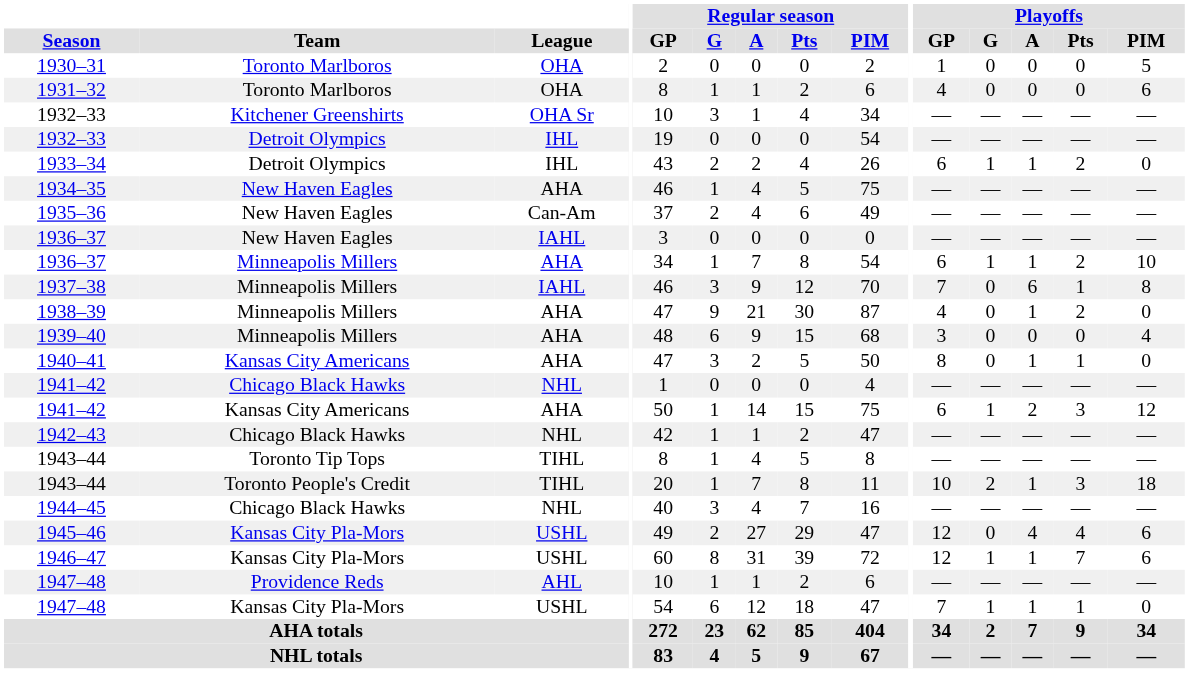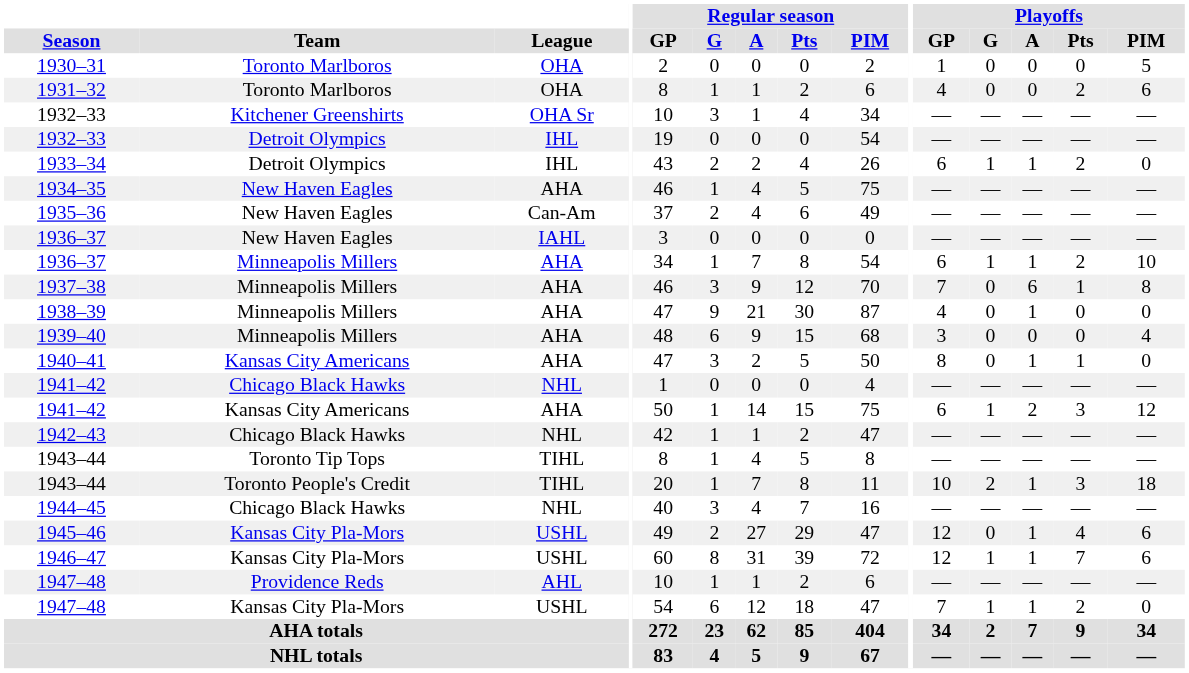 <table border="0" cellpadding="1" cellspacing="0" style="text-align:center; width:60em">
 <tr bgcolor="#e0e0e0">
 <th colspan="3" bgcolor="#ffffff"></th>
 <th rowspan="100" bgcolor="#ffffff"></th>
 <th colspan="5"><a href='#'>Regular season</a></th>
 <th rowspan="100" bgcolor="#ffffff"></th>
 <th colspan="5"><a href='#'>Playoffs</a></th>
 </tr>
 <tr bgcolor="#e0e0e0">
 <th><a href='#'>Season</a></th>
 <th>Team</th>
 <th>League</th>
 <th>GP</th>
 <th><a href='#'>G</a></th>
 <th><a href='#'>A</a></th>
 <th><a href='#'>Pts</a></th>
 <th><a href='#'>PIM</a></th>
 <th>GP</th>
 <th>G</th>
 <th>A</th>
 <th>Pts</th>
 <th>PIM</th>
 </tr>
 <tr>
 <td><a href='#'>1930–31</a></td>
 <td><a href='#'>Toronto Marlboros</a></td>
 <td><a href='#'>OHA</a></td>
 <td>2</td>
 <td>0</td>
 <td>0</td>
 <td>0</td>
 <td>2</td>
 <td>1</td>
 <td>0</td>
 <td>0</td>
 <td>0</td>
 <td>5</td>
 </tr>
 <tr bgcolor="#f0f0f0">
 <td><a href='#'>1931–32</a></td>
 <td>Toronto Marlboros</td>
 <td>OHA</td>
 <td>8</td>
 <td>1</td>
 <td>1</td>
 <td>2</td>
 <td>6</td>
 <td>4</td>
 <td>0</td>
 <td>0</td>
-<td>0</td>
+<td>2</td>
 <td>6</td>
 </tr>
 <tr>
 <td>1932–33</td>
 <td><a href='#'>Kitchener Greenshirts</a></td>
 <td><a href='#'>OHA Sr</a></td>
 <td>10</td>
 <td>3</td>
 <td>1</td>
 <td>4</td>
 <td>34</td>
 <td>—</td>
 <td>—</td>
 <td>—</td>
 <td>—</td>
 <td>—</td>
 </tr>
 <tr bgcolor="#f0f0f0">
 <td><a href='#'>1932–33</a></td>
 <td><a href='#'>Detroit Olympics</a></td>
 <td><a href='#'>IHL</a></td>
 <td>19</td>
 <td>0</td>
 <td>0</td>
 <td>0</td>
 <td>54</td>
 <td>—</td>
 <td>—</td>
 <td>—</td>
 <td>—</td>
 <td>—</td>
 </tr>
 <tr>
 <td><a href='#'>1933–34</a></td>
 <td>Detroit Olympics</td>
 <td>IHL</td>
 <td>43</td>
 <td>2</td>
 <td>2</td>
 <td>4</td>
 <td>26</td>
 <td>6</td>
 <td>1</td>
 <td>1</td>
 <td>2</td>
 <td>0</td>
 </tr>
 <tr bgcolor="#f0f0f0">
 <td><a href='#'>1934–35</a></td>
 <td><a href='#'>New Haven Eagles</a></td>
 <td>AHA</td>
 <td>46</td>
 <td>1</td>
 <td>4</td>
 <td>5</td>
 <td>75</td>
 <td>—</td>
 <td>—</td>
 <td>—</td>
 <td>—</td>
 <td>—</td>
 </tr>
 <tr>
 <td><a href='#'>1935–36</a></td>
 <td>New Haven Eagles</td>
 <td>Can-Am</td>
 <td>37</td>
 <td>2</td>
 <td>4</td>
 <td>6</td>
 <td>49</td>
 <td>—</td>
 <td>—</td>
 <td>—</td>
 <td>—</td>
 <td>—</td>
 </tr>
 <tr bgcolor="#f0f0f0">
 <td><a href='#'>1936–37</a></td>
 <td>New Haven Eagles</td>
 <td><a href='#'>IAHL</a></td>
 <td>3</td>
 <td>0</td>
 <td>0</td>
 <td>0</td>
 <td>0</td>
 <td>—</td>
 <td>—</td>
 <td>—</td>
 <td>—</td>
 <td>—</td>
 </tr>
 <tr>
 <td><a href='#'>1936–37</a></td>
 <td><a href='#'>Minneapolis Millers</a></td>
 <td><a href='#'>AHA</a></td>
 <td>34</td>
 <td>1</td>
 <td>7</td>
 <td>8</td>
 <td>54</td>
 <td>6</td>
 <td>1</td>
 <td>1</td>
 <td>2</td>
 <td>10</td>
 </tr>
 <tr bgcolor="#f0f0f0">
 <td><a href='#'>1937–38</a></td>
 <td>Minneapolis Millers</td>
-<td><a href='#'>IAHL</a></td>
+<td>AHA</td>
 <td>46</td>
 <td>3</td>
 <td>9</td>
 <td>12</td>
 <td>70</td>
 <td>7</td>
 <td>0</td>
 <td>6</td>
 <td>1</td>
 <td>8</td>
 </tr>
 <tr>
 <td><a href='#'>1938–39</a></td>
 <td>Minneapolis Millers</td>
 <td>AHA</td>
 <td>47</td>
 <td>9</td>
 <td>21</td>
 <td>30</td>
 <td>87</td>
 <td>4</td>
 <td>0</td>
 <td>1</td>
-<td>2</td>
+<td>0</td>
 <td>0</td>
 </tr>
 <tr bgcolor="#f0f0f0">
 <td><a href='#'>1939–40</a></td>
 <td>Minneapolis Millers</td>
 <td>AHA</td>
 <td>48</td>
 <td>6</td>
 <td>9</td>
 <td>15</td>
 <td>68</td>
 <td>3</td>
 <td>0</td>
 <td>0</td>
 <td>0</td>
 <td>4</td>
 </tr>
 <tr>
 <td><a href='#'>1940–41</a></td>
 <td><a href='#'>Kansas City Americans</a></td>
 <td>AHA</td>
 <td>47</td>
 <td>3</td>
 <td>2</td>
 <td>5</td>
 <td>50</td>
 <td>8</td>
 <td>0</td>
 <td>1</td>
 <td>1</td>
 <td>0</td>
 </tr>
 <tr bgcolor="#f0f0f0">
 <td><a href='#'>1941–42</a></td>
 <td><a href='#'>Chicago Black Hawks</a></td>
 <td><a href='#'>NHL</a></td>
 <td>1</td>
 <td>0</td>
 <td>0</td>
 <td>0</td>
 <td>4</td>
 <td>—</td>
 <td>—</td>
 <td>—</td>
 <td>—</td>
 <td>—</td>
 </tr>
 <tr>
 <td><a href='#'>1941–42</a></td>
 <td>Kansas City Americans</td>
 <td>AHA</td>
 <td>50</td>
 <td>1</td>
 <td>14</td>
 <td>15</td>
 <td>75</td>
 <td>6</td>
 <td>1</td>
 <td>2</td>
 <td>3</td>
 <td>12</td>
 </tr>
 <tr bgcolor="#f0f0f0">
 <td><a href='#'>1942–43</a></td>
 <td>Chicago Black Hawks</td>
 <td>NHL</td>
 <td>42</td>
 <td>1</td>
 <td>1</td>
 <td>2</td>
 <td>47</td>
 <td>—</td>
 <td>—</td>
 <td>—</td>
 <td>—</td>
 <td>—</td>
 </tr>
 <tr>
 <td>1943–44</td>
 <td>Toronto Tip Tops</td>
 <td>TIHL</td>
 <td>8</td>
 <td>1</td>
 <td>4</td>
 <td>5</td>
 <td>8</td>
 <td>—</td>
 <td>—</td>
 <td>—</td>
 <td>—</td>
 <td>—</td>
 </tr>
 <tr bgcolor="#f0f0f0">
 <td>1943–44</td>
 <td>Toronto People's Credit</td>
 <td>TIHL</td>
 <td>20</td>
 <td>1</td>
 <td>7</td>
 <td>8</td>
 <td>11</td>
 <td>10</td>
 <td>2</td>
 <td>1</td>
 <td>3</td>
 <td>18</td>
 </tr>
 <tr>
 <td><a href='#'>1944–45</a></td>
 <td>Chicago Black Hawks</td>
 <td>NHL</td>
 <td>40</td>
 <td>3</td>
 <td>4</td>
 <td>7</td>
 <td>16</td>
 <td>—</td>
 <td>—</td>
 <td>—</td>
 <td>—</td>
 <td>—</td>
 </tr>
 <tr bgcolor="#f0f0f0">
 <td><a href='#'>1945–46</a></td>
 <td><a href='#'>Kansas City Pla-Mors</a></td>
 <td><a href='#'>USHL</a></td>
 <td>49</td>
 <td>2</td>
 <td>27</td>
 <td>29</td>
 <td>47</td>
 <td>12</td>
 <td>0</td>
-<td>4</td>
+<td>1</td>
 <td>4</td>
 <td>6</td>
 </tr>
 <tr>
 <td><a href='#'>1946–47</a></td>
 <td>Kansas City Pla-Mors</td>
 <td>USHL</td>
 <td>60</td>
 <td>8</td>
 <td>31</td>
 <td>39</td>
 <td>72</td>
 <td>12</td>
 <td>1</td>
 <td>1</td>
 <td>7</td>
 <td>6</td>
 </tr>
 <tr bgcolor="#f0f0f0">
 <td><a href='#'>1947–48</a></td>
 <td><a href='#'>Providence Reds</a></td>
 <td><a href='#'>AHL</a></td>
 <td>10</td>
 <td>1</td>
 <td>1</td>
 <td>2</td>
 <td>6</td>
 <td>—</td>
 <td>—</td>
 <td>—</td>
 <td>—</td>
 <td>—</td>
 </tr>
 <tr>
 <td><a href='#'>1947–48</a></td>
 <td>Kansas City Pla-Mors</td>
 <td>USHL</td>
 <td>54</td>
 <td>6</td>
 <td>12</td>
 <td>18</td>
 <td>47</td>
 <td>7</td>
 <td>1</td>
 <td>1</td>
-<td>1</td>
+<td>2</td>
 <td>0</td>
 </tr>
 <tr bgcolor="#e0e0e0">
 <th colspan="3">AHA totals</th>
 <th>272</th>
 <th>23</th>
 <th>62</th>
 <th>85</th>
 <th>404</th>
 <th>34</th>
 <th>2</th>
 <th>7</th>
 <th>9</th>
 <th>34</th>
 </tr>
 <tr bgcolor="#e0e0e0">
 <th colspan="3">NHL totals</th>
 <th>83</th>
 <th>4</th>
 <th>5</th>
 <th>9</th>
 <th>67</th>
 <th>—</th>
 <th>—</th>
 <th>—</th>
 <th>—</th>
 <th>—</th>
 </tr>
 </table>
